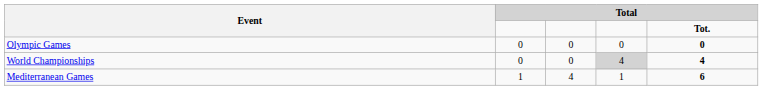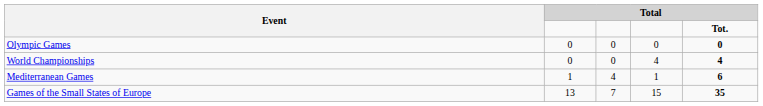 <table class="wikitable" width=70% style="font-size:90%; text-align:center;">
 <tr>
 <th rowspan=2>Event</th>
 <th colspan=4; style="background-color:lightgrey">Total</th>
 </tr>
 <tr>
 <td></td>
 <td></td>
 <td></td>
 <td><strong>Tot.</strong></td>
 </tr>
 <tr>
 <td align=left><a href='#'>Olympic Games</a></td>
 <td>0</td>
 <td>0</td>
 <td>0</td>
 <td><strong>0</strong></td>
 </tr>
 <tr>
 <td align=left><a href='#'>World Championships</a></td>
 <td>0</td>
 <td>0</td>
-<td style="background: lightgrey;">4</td>
+<td>4</td>
 <td><strong>4</strong></td>
 </tr>
 <tr>
 <td align=left><a href='#'>Mediterranean Games</a></td>
 <td>1</td>
 <td>4</td>
 <td>1</td>
 <td><strong>6</strong></td>
 </tr>
+<tr>
+<td align=left><a href='#'>Games of the Small States of Europe</a></td>
+<td>13</td>
+<td>7</td>
+<td>15</td>
+<td><strong>35</strong></td>
+</tr>
 </table>
